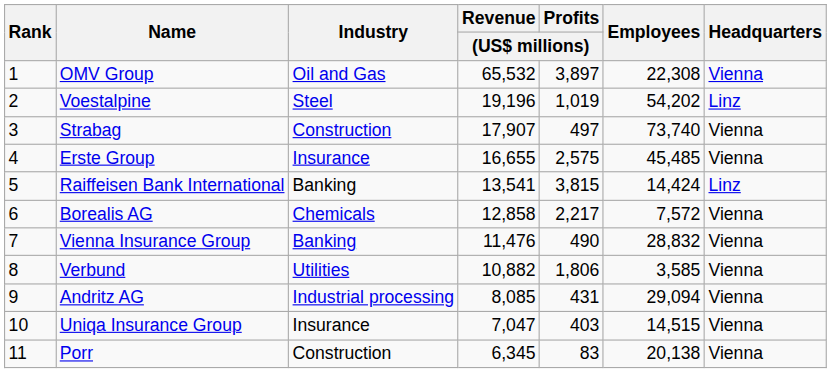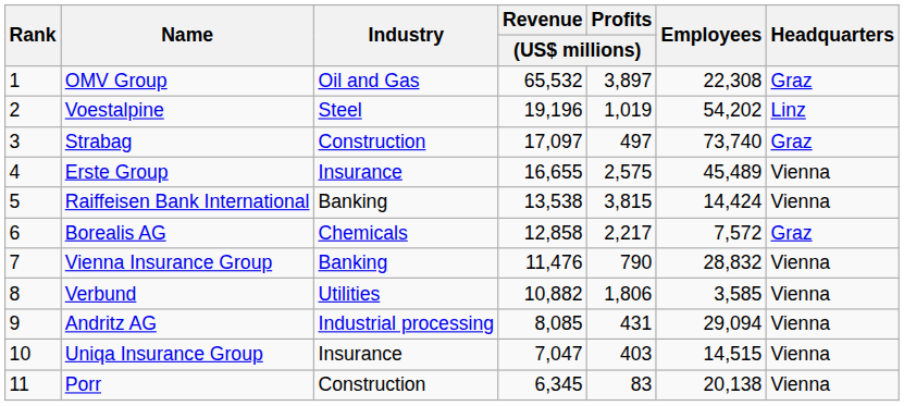 <table class="wikitable sortable">
 <tr>
 <th rowspan=2>Rank</th>
 <th rowspan=2>Name</th>
 <th rowspan=2>Industry</th>
 <th>Revenue</th>
 <th>Profits</th>
 <th rowspan=2>Employees</th>
 <th rowspan=2>Headquarters</th>
 </tr>
 <tr>
 <th colspan=2>(US$ millions)</th>
 </tr>
 <tr>
 <td>1</td>
 <td><a href='#'>OMV Group</a></td>
 <td><a href='#'>Oil and Gas</a></td>
 <td style="text-align:right;">65,532</td>
 <td style="text-align:right;">3,897</td>
 <td style="text-align:right;">22,308</td>
-<td><a href='#'>Vienna</a></td>
+<td><a href='#'>Graz</a></td>
 </tr>
 <tr>
 <td>2</td>
 <td><a href='#'>Voestalpine</a></td>
 <td><a href='#'>Steel</a></td>
 <td style="text-align:right;">19,196</td>
 <td style="text-align:right;">1,019</td>
 <td style="text-align:right;">54,202</td>
 <td><a href='#'>Linz</a></td>
 </tr>
 <tr>
 <td>3</td>
 <td><a href='#'>Strabag</a></td>
 <td><a href='#'>Construction</a></td>
-<td style="text-align:right;">17,907</td>
+<td style="text-align:right;">17,097</td>
 <td style="text-align:right;">497</td>
 <td style="text-align:right;">73,740</td>
-<td>Vienna</td>
+<td><a href='#'>Graz</a></td>
 </tr>
 <tr>
 <td>4</td>
 <td><a href='#'>Erste Group</a></td>
 <td><a href='#'>Insurance</a></td>
 <td style="text-align:right;">16,655</td>
 <td style="text-align:right;">2,575</td>
-<td style="text-align:right;">45,485</td>
+<td style="text-align:right;">45,489</td>
 <td>Vienna</td>
 </tr>
 <tr>
 <td>5</td>
 <td><a href='#'>Raiffeisen Bank International</a></td>
 <td>Banking</td>
-<td style="text-align:right;">13,541</td>
+<td style="text-align:right;">13,538</td>
 <td style="text-align:right;">3,815</td>
 <td style="text-align:right;">14,424</td>
-<td><a href='#'>Linz</a></td>
+<td>Vienna</td>
 </tr>
 <tr>
 <td>6</td>
 <td><a href='#'>Borealis AG</a></td>
 <td><a href='#'>Chemicals</a></td>
 <td style="text-align:right;">12,858</td>
 <td style="text-align:right;">2,217</td>
 <td style="text-align:right;">7,572</td>
-<td>Vienna</td>
+<td><a href='#'>Graz</a></td>
 </tr>
 <tr>
 <td>7</td>
 <td><a href='#'>Vienna Insurance Group</a></td>
 <td><a href='#'>Banking</a></td>
 <td style="text-align:right;">11,476</td>
-<td style="text-align:right;">490</td>
+<td style="text-align:right;">790</td>
 <td style="text-align:right;">28,832</td>
 <td>Vienna</td>
 </tr>
 <tr>
 <td>8</td>
 <td><a href='#'>Verbund</a></td>
 <td><a href='#'>Utilities</a></td>
 <td style="text-align:right;">10,882</td>
 <td style="text-align:right;">1,806</td>
 <td style="text-align:right;">3,585</td>
 <td>Vienna</td>
 </tr>
 <tr>
 <td>9</td>
 <td><a href='#'>Andritz AG</a></td>
 <td><a href='#'>Industrial processing</a></td>
 <td style="text-align:right;">8,085</td>
 <td style="text-align:right;">431</td>
 <td style="text-align:right;">29,094</td>
 <td>Vienna</td>
 </tr>
 <tr>
 <td>10</td>
 <td><a href='#'>Uniqa Insurance Group</a></td>
 <td>Insurance</td>
 <td style="text-align:right;">7,047</td>
 <td style="text-align:right;">403</td>
 <td style="text-align:right;">14,515</td>
 <td>Vienna</td>
 </tr>
 <tr>
 <td>11</td>
 <td><a href='#'>Porr</a></td>
 <td>Construction</td>
 <td style="text-align:right;">6,345</td>
 <td style="text-align:right;">83</td>
 <td style="text-align:right;">20,138</td>
 <td>Vienna</td>
 </tr>
 </table>
